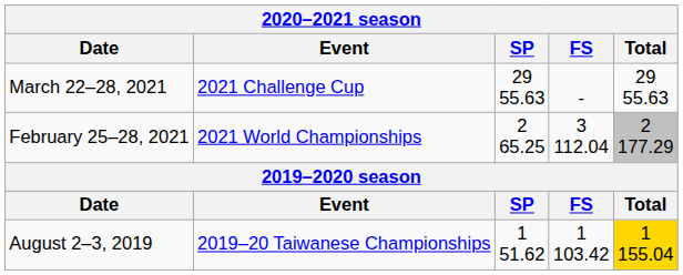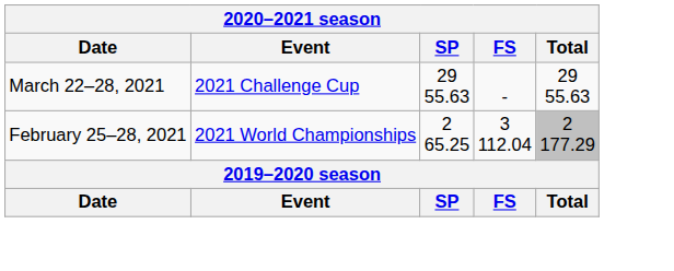 <table class="wikitable">
 <tr>
 <th colspan="5"><a href='#'>2020–2021 season</a></th>
 </tr>
 <tr>
 <th>Date</th>
 <th>Event</th>
 <th><a href='#'>SP</a></th>
 <th><a href='#'>FS</a></th>
 <th>Total</th>
 </tr>
 <tr>
 <td>March 22–28, 2021</td>
 <td><a href='#'>2021 Challenge Cup</a></td>
 <td align=center>29 <br> 55.63</td>
 <td align=center><br> -</td>
 <td align=center>29 <br> 55.63</td>
 </tr>
 <tr>
 <td>February 25–28, 2021</td>
 <td><a href='#'>2021 World Championships</a></td>
 <td align=center>2 <br> 65.25</td>
 <td align=center>3 <br> 112.04</td>
 <td align=center bgcolor=silver>2 <br> 177.29</td>
 </tr>
 <tr>
 <th colspan="5"><a href='#'>2019–2020 season</a></th>
 </tr>
 <tr>
 <th>Date</th>
 <th>Event</th>
 <th><a href='#'>SP</a></th>
 <th><a href='#'>FS</a></th>
 <th>Total</th>
 </tr>
-<tr>
-<td>August 2–3, 2019</td>
-<td><a href='#'>2019–20 Taiwanese Championships</a></td>
-<td align=center>1 <br> 51.62</td>
-<td align=center>1 <br> 103.42</td>
-<td align=center bgcolor="gold">1 <br> 155.04</td>
-</tr>
 </table>
